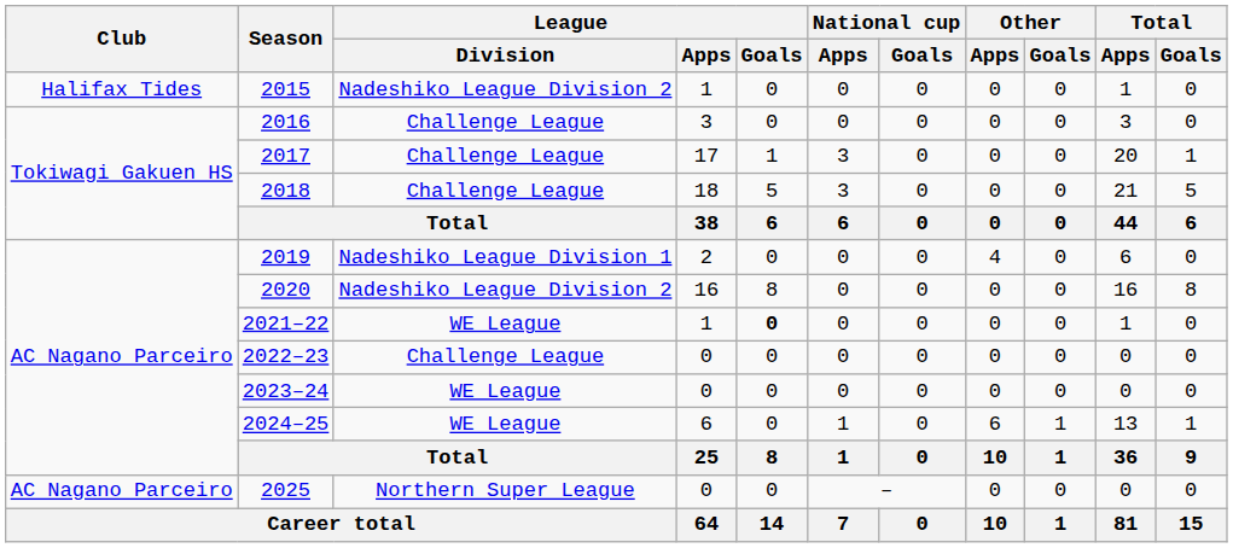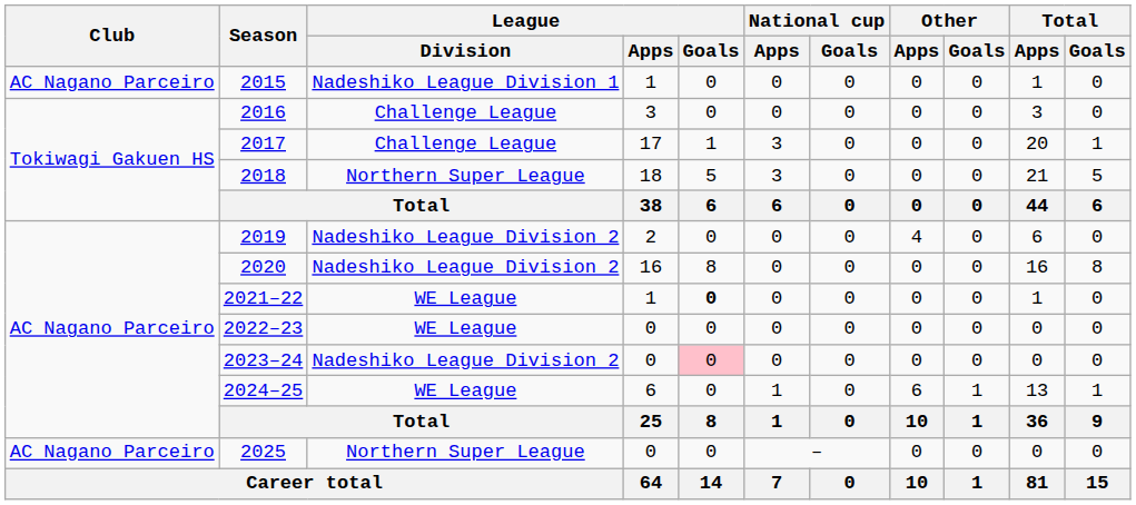 <table class="wikitable" style="text-align:center">
 <tr>
 <th rowspan="2">Club</th>
 <th rowspan="2">Season</th>
 <th colspan="3">League</th>
 <th colspan="2">National cup</th>
 <th colspan="2">Other</th>
 <th colspan="2">Total</th>
 </tr>
 <tr>
 <th>Division</th>
 <th>Apps</th>
 <th>Goals</th>
 <th>Apps</th>
 <th>Goals</th>
 <th>Apps</th>
 <th>Goals</th>
 <th>Apps</th>
 <th>Goals</th>
 </tr>
 <tr>
-<td><a href='#'>Halifax Tides</a></td>
+<td><a href='#'>AC Nagano Parceiro</a></td>
 <td><a href='#'>2015</a></td>
-<td><a href='#'>Nadeshiko League Division 2</a></td>
+<td><a href='#'>Nadeshiko League Division 1</a></td>
 <td>1</td>
 <td>0</td>
 <td>0</td>
 <td>0</td>
 <td>0</td>
 <td>0</td>
 <td>1</td>
 <td>0</td>
 </tr>
 <tr>
 <td rowspan="4"><a href='#'>Tokiwagi Gakuen HS</a></td>
 <td><a href='#'>2016</a></td>
 <td><a href='#'>Challenge League</a></td>
 <td>3</td>
 <td>0</td>
 <td>0</td>
 <td>0</td>
 <td>0</td>
 <td>0</td>
 <td>3</td>
 <td>0</td>
 </tr>
 <tr>
 <td><a href='#'>2017</a></td>
 <td><a href='#'>Challenge League</a></td>
 <td>17</td>
 <td>1</td>
 <td>3</td>
 <td>0</td>
 <td>0</td>
 <td>0</td>
 <td>20</td>
 <td>1</td>
 </tr>
 <tr>
 <td><a href='#'>2018</a></td>
-<td><a href='#'>Challenge League</a></td>
+<td><a href='#'>Northern Super League</a></td>
 <td>18</td>
 <td>5</td>
 <td>3</td>
 <td>0</td>
 <td>0</td>
 <td>0</td>
 <td>21</td>
 <td>5</td>
 </tr>
 <tr>
 <th colspan="2">Total</th>
 <th>38</th>
 <th>6</th>
 <th>6</th>
 <th>0</th>
 <th>0</th>
 <th>0</th>
 <th>44</th>
 <th>6</th>
 </tr>
 <tr>
 <td rowspan="7"><a href='#'>AC Nagano Parceiro</a></td>
 <td><a href='#'>2019</a></td>
-<td><a href='#'>Nadeshiko League Division 1</a></td>
+<td><a href='#'>Nadeshiko League Division 2</a></td>
 <td>2</td>
 <td>0</td>
 <td>0</td>
 <td>0</td>
 <td>4</td>
 <td>0</td>
 <td>6</td>
 <td>0</td>
 </tr>
 <tr>
 <td><a href='#'>2020</a></td>
 <td><a href='#'>Nadeshiko League Division 2</a></td>
 <td>16</td>
 <td>8</td>
 <td>0</td>
 <td>0</td>
 <td>0</td>
 <td>0</td>
 <td>16</td>
 <td>8</td>
 </tr>
 <tr>
 <td><a href='#'>2021–22</a></td>
 <td><a href='#'>WE League</a></td>
 <td>1</td>
 <td><strong>0</strong></td>
 <td>0</td>
 <td>0</td>
 <td>0</td>
 <td>0</td>
 <td>1</td>
 <td>0</td>
 </tr>
 <tr>
 <td><a href='#'>2022–23</a></td>
-<td><a href='#'>Challenge League</a></td>
+<td><a href='#'>WE League</a></td>
 <td>0</td>
 <td>0</td>
 <td>0</td>
 <td>0</td>
 <td>0</td>
 <td>0</td>
 <td>0</td>
 <td>0</td>
 </tr>
 <tr>
 <td><a href='#'>2023–24</a></td>
-<td><a href='#'>WE League</a></td>
+<td><a href='#'>Nadeshiko League Division 2</a></td>
 <td>0</td>
-<td>0</td>
+<td style="background: pink;">0</td>
 <td>0</td>
 <td>0</td>
 <td>0</td>
 <td>0</td>
 <td>0</td>
 <td>0</td>
 </tr>
 <tr>
 <td><a href='#'>2024–25</a></td>
 <td><a href='#'>WE League</a></td>
 <td>6</td>
 <td>0</td>
 <td>1</td>
 <td>0</td>
 <td>6</td>
 <td>1</td>
 <td>13</td>
 <td>1</td>
 </tr>
 <tr>
 <th colspan=2>Total</th>
 <th>25</th>
 <th>8</th>
 <th>1</th>
 <th>0</th>
 <th>10</th>
 <th>1</th>
 <th>36</th>
 <th>9</th>
 </tr>
 <tr>
 <td><a href='#'>AC Nagano Parceiro</a></td>
 <td><a href='#'>2025</a></td>
 <td><a href='#'>Northern Super League</a></td>
 <td>0</td>
 <td>0</td>
 <td colspan="2">–</td>
 <td>0</td>
 <td>0</td>
 <td>0</td>
 <td>0</td>
 </tr>
 <tr>
 <th colspan="3">Career total</th>
 <th>64</th>
 <th>14</th>
 <th>7</th>
 <th>0</th>
 <th>10</th>
 <th>1</th>
 <th>81</th>
 <th>15</th>
 </tr>
 </table>
